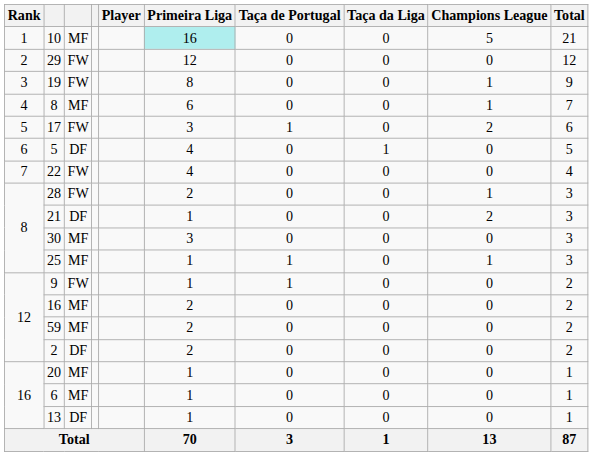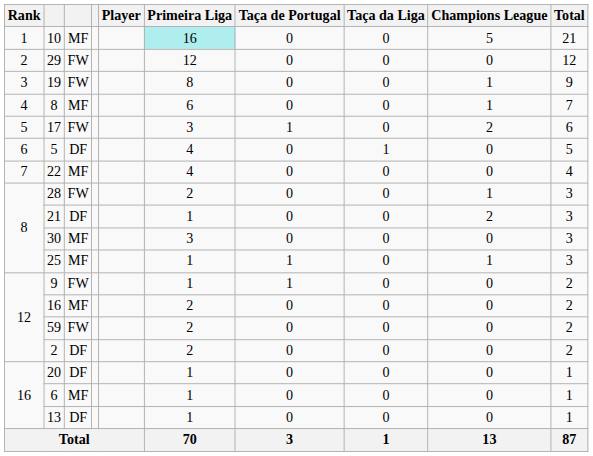 <table class="wikitable sortable" style="text-align:center;">
 <tr>
 <th>Rank</th>
 <th></th>
 <th></th>
 <th></th>
 <th>Player</th>
 <th>Primeira Liga</th>
 <th>Taça de Portugal</th>
 <th>Taça da Liga</th>
 <th>Champions League</th>
 <th>Total</th>
 </tr>
 <tr>
 <td> 1</td>
 <td>10</td>
 <td>MF</td>
 <td></td>
 <td align=left></td>
 <td style="background: paleturquoise;">16</td>
 <td>0</td>
 <td>0</td>
 <td>5</td>
 <td>21</td>
 </tr>
 <tr>
 <td> 2</td>
 <td>29</td>
 <td>FW</td>
 <td></td>
 <td align=left></td>
 <td>12</td>
 <td>0</td>
 <td>0</td>
 <td>0</td>
 <td>12</td>
 </tr>
 <tr>
 <td> 3</td>
 <td>19</td>
 <td>FW</td>
 <td></td>
 <td align=left></td>
 <td>8</td>
 <td>0</td>
 <td>0</td>
 <td>1</td>
 <td>9</td>
 </tr>
 <tr>
 <td> 4</td>
 <td>8</td>
 <td>MF</td>
 <td></td>
 <td align=left></td>
 <td>6</td>
 <td>0</td>
 <td>0</td>
 <td>1</td>
 <td>7</td>
 </tr>
 <tr>
 <td> 5</td>
 <td>17</td>
 <td>FW</td>
 <td></td>
 <td align=left></td>
 <td>3</td>
 <td>1</td>
 <td>0</td>
 <td>2</td>
 <td>6</td>
 </tr>
 <tr>
 <td> 6</td>
 <td>5</td>
 <td>DF</td>
 <td></td>
 <td align=left></td>
 <td>4</td>
 <td>0</td>
 <td>1</td>
 <td>0</td>
 <td>5</td>
 </tr>
 <tr>
 <td> 7</td>
 <td>22</td>
-<td>FW</td>
+<td>MF</td>
 <td></td>
 <td align=left></td>
 <td>4</td>
 <td>0</td>
 <td>0</td>
 <td>0</td>
 <td>4</td>
 </tr>
 <tr>
 <td rowspan=4> 8</td>
 <td>28</td>
 <td>FW</td>
 <td></td>
 <td align=left></td>
 <td>2</td>
 <td>0</td>
 <td>0</td>
 <td>1</td>
 <td>3</td>
 </tr>
 <tr>
 <td>21</td>
 <td>DF</td>
 <td></td>
 <td align=left></td>
 <td>1</td>
 <td>0</td>
 <td>0</td>
 <td>2</td>
 <td>3</td>
 </tr>
 <tr>
 <td>30</td>
 <td>MF</td>
 <td></td>
 <td align=left></td>
 <td>3</td>
 <td>0</td>
 <td>0</td>
 <td>0</td>
 <td>3</td>
 </tr>
 <tr>
 <td>25</td>
 <td>MF</td>
 <td></td>
 <td align=left></td>
 <td>1</td>
 <td>1</td>
 <td>0</td>
 <td>1</td>
 <td>3</td>
 </tr>
 <tr>
 <td rowspan=4> 12</td>
 <td>9</td>
 <td>FW</td>
 <td></td>
 <td align=left></td>
 <td>1</td>
 <td>1</td>
 <td>0</td>
 <td>0</td>
 <td>2</td>
 </tr>
 <tr>
 <td>16</td>
 <td>MF</td>
 <td></td>
 <td align=left></td>
 <td>2</td>
 <td>0</td>
 <td>0</td>
 <td>0</td>
 <td>2</td>
 </tr>
 <tr>
 <td>59</td>
-<td>MF</td>
+<td>FW</td>
 <td></td>
 <td align=left></td>
 <td>2</td>
 <td>0</td>
 <td>0</td>
 <td>0</td>
 <td>2</td>
 </tr>
 <tr>
 <td>2</td>
 <td>DF</td>
 <td></td>
 <td align=left></td>
 <td>2</td>
 <td>0</td>
 <td>0</td>
 <td>0</td>
 <td>2</td>
 </tr>
 <tr>
 <td rowspan=3> 16</td>
 <td>20</td>
-<td>MF</td>
+<td>DF</td>
 <td></td>
 <td align=left></td>
 <td>1</td>
 <td>0</td>
 <td>0</td>
 <td>0</td>
 <td>1</td>
 </tr>
 <tr>
 <td>6</td>
 <td>MF</td>
 <td></td>
 <td align=left></td>
 <td>1</td>
 <td>0</td>
 <td>0</td>
 <td>0</td>
 <td>1</td>
 </tr>
 <tr>
 <td>13</td>
 <td>DF</td>
 <td></td>
 <td align=left></td>
 <td>1</td>
 <td>0</td>
 <td>0</td>
 <td>0</td>
 <td>1</td>
 </tr>
 <tr>
 <th class="unsortable" colspan=5>Total</th>
 <th>70</th>
 <th>3</th>
 <th>1</th>
 <th>13</th>
 <th>87</th>
 </tr>
 </table>
